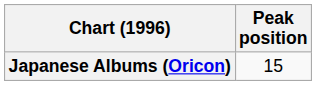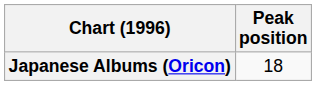 <table class="wikitable plainrowheaders" style="text-align:center">
 <tr>
 <th scope="col">Chart (1996)</th>
 <th scope="col">Peak<br> position</th>
 </tr>
 <tr>
 <th scope="row">Japanese Albums (<a href='#'>Oricon</a>)</th>
-<td>15</td>
+<td>18</td>
 </tr>
 </table>
